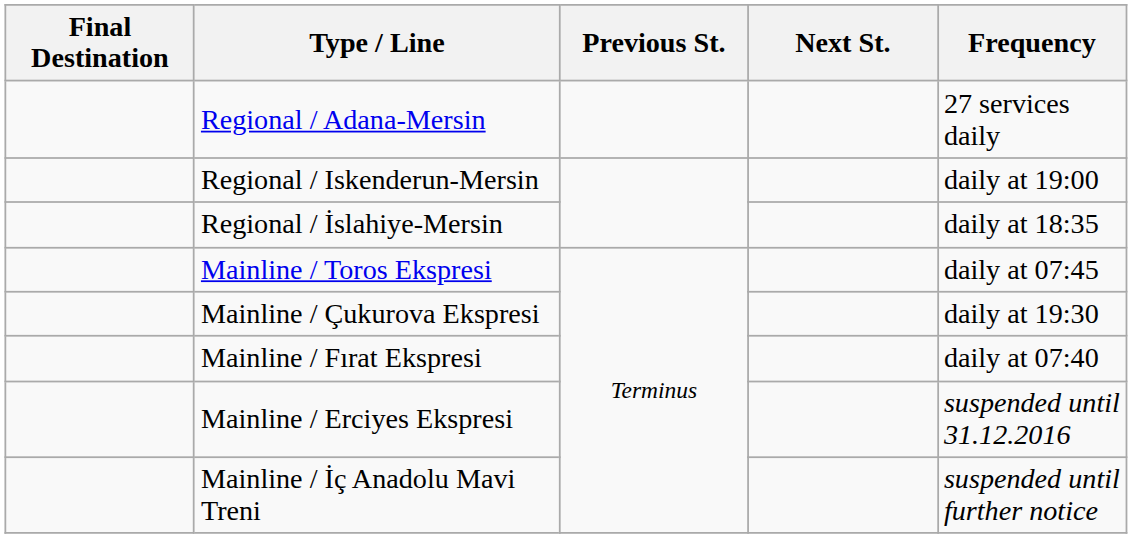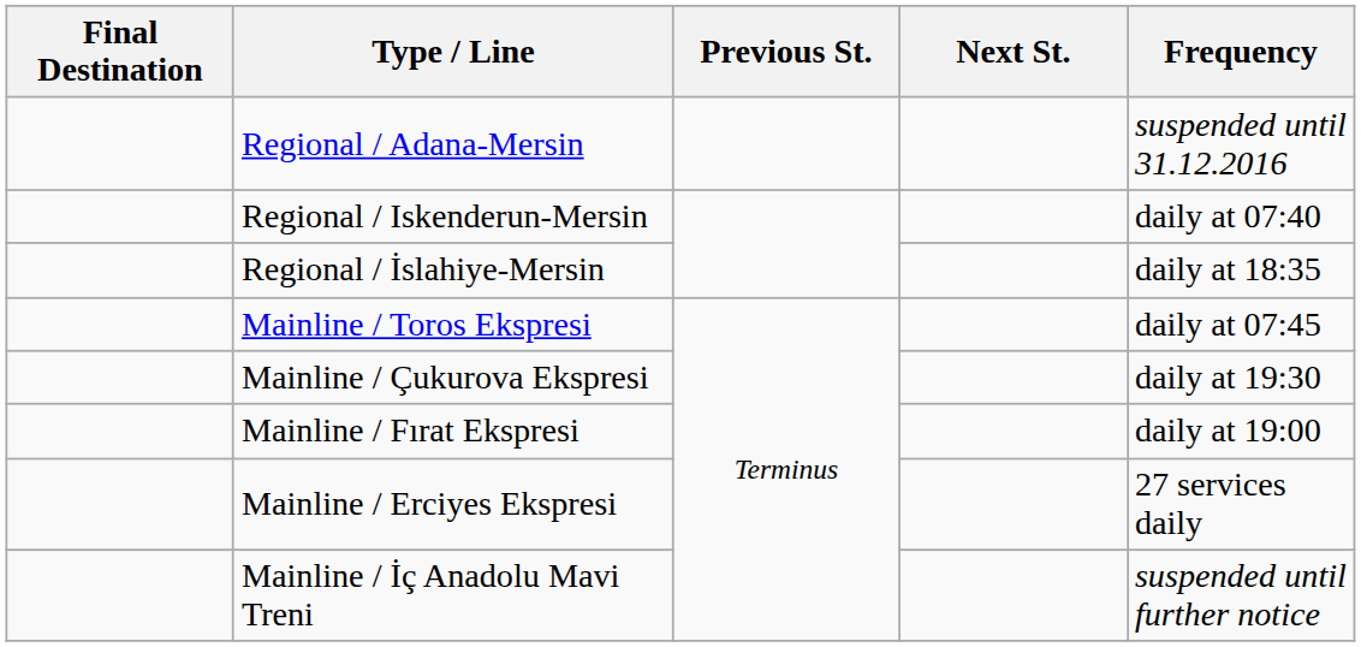 <table class="wikitable" style="margin:1em auto;">
 <tr>
 <th width=100>Final Destination</th>
 <th width=200>Type / Line</th>
 <th width=100>Previous St.</th>
 <th width=100>Next St.</th>
 <th width=100>Frequency</th>
 </tr>
 <tr>
 <td></td>
 <td><a href='#'>Regional / Adana-Mersin</a></td>
 <td></td>
 <td></td>
-<td>27 services daily</td>
+<td><em>suspended until 31.12.2016</em></td>
 </tr>
 <tr>
 <td></td>
 <td>Regional / Iskenderun-Mersin</td>
 <td rowspan="2"></td>
 <td></td>
-<td>daily at 19:00</td>
+<td>daily at 07:40</td>
 </tr>
 <tr>
 <td></td>
 <td>Regional / İslahiye-Mersin</td>
 <td></td>
 <td>daily at 18:35</td>
 </tr>
 <tr>
 <td></td>
 <td><a href='#'>Mainline / Toros Ekspresi</a></td>
 <td rowspan="5" style="text-align:center;"><small><em>Terminus</em></small></td>
 <td></td>
 <td>daily at 07:45</td>
 </tr>
 <tr>
 <td></td>
 <td>Mainline / Çukurova Ekspresi</td>
 <td></td>
 <td>daily at 19:30</td>
 </tr>
 <tr>
 <td></td>
 <td>Mainline / Fırat Ekspresi</td>
 <td></td>
-<td>daily at 07:40</td>
+<td>daily at 19:00</td>
 </tr>
 <tr>
 <td></td>
 <td>Mainline / Erciyes Ekspresi</td>
 <td></td>
-<td><em>suspended until 31.12.2016</em></td>
+<td>27 services daily</td>
 </tr>
 <tr>
 <td></td>
 <td>Mainline / İç Anadolu Mavi Treni</td>
 <td></td>
 <td><em>suspended until further notice</em></td>
 </tr>
 </table>
